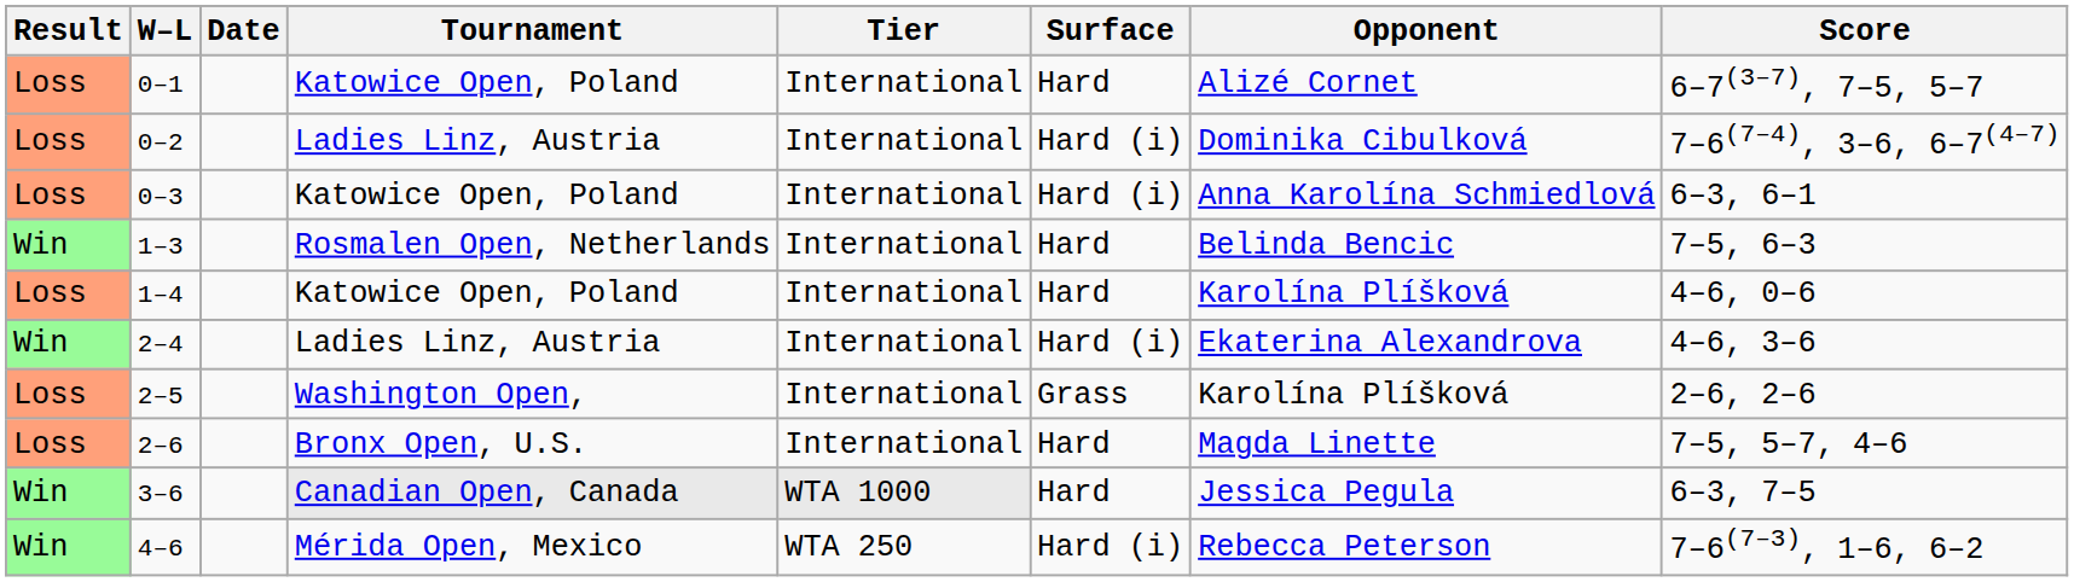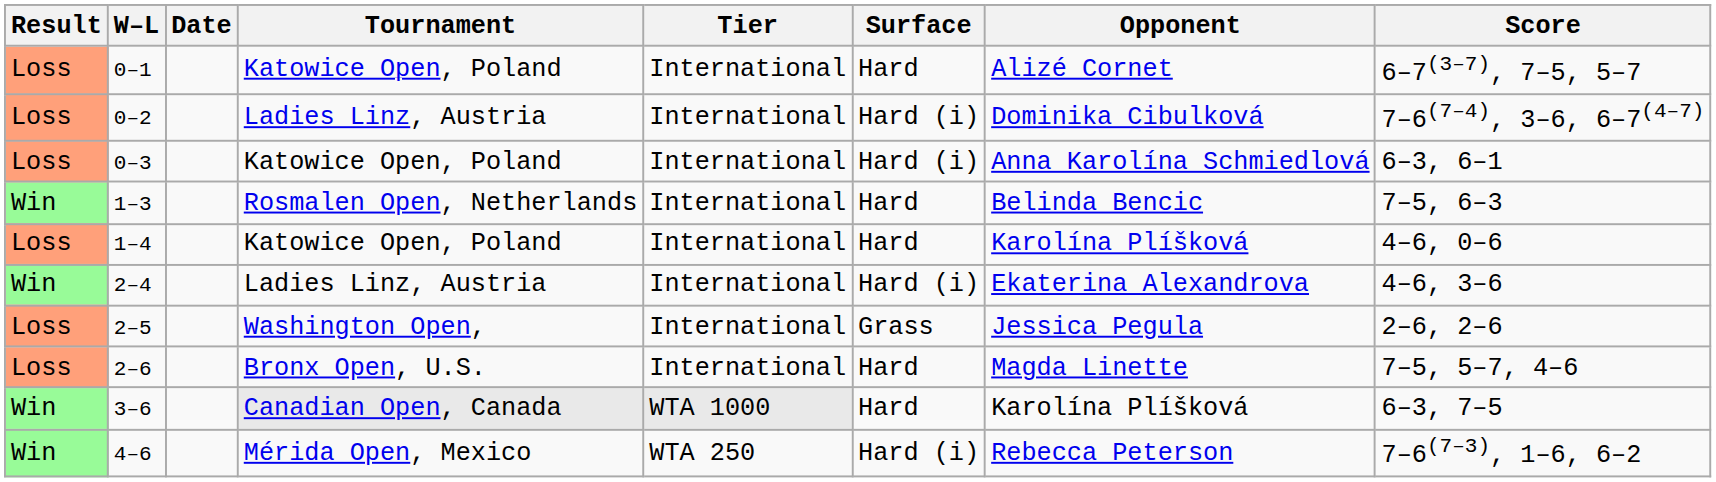 <table class="sortable wikitable">
 <tr>
 <th>Result</th>
 <th class=unsortable>W–L</th>
 <th>Date</th>
 <th>Tournament</th>
 <th>Tier</th>
 <th>Surface</th>
 <th>Opponent</th>
 <th class=unsortable>Score</th>
 </tr>
 <tr>
 <td bgcolor=ffa07a>Loss</td>
 <td><small>0–1</small></td>
 <td><a href='#'></a></td>
 <td><a href='#'>Katowice Open</a>, Poland</td>
 <td>International</td>
 <td>Hard</td>
 <td> <a href='#'>Alizé Cornet</a></td>
 <td>6–7<sup>(3–7)</sup>, 7–5, 5–7</td>
 </tr>
 <tr>
 <td bgcolor=ffa07a>Loss</td>
 <td><small>0–2</small></td>
 <td><a href='#'></a></td>
 <td><a href='#'>Ladies Linz</a>, Austria</td>
 <td>International</td>
 <td>Hard (i)</td>
 <td> <a href='#'>Dominika Cibulková</a></td>
 <td>7–6<sup>(7–4)</sup>, 3–6, 6–7<sup>(4–7)</sup></td>
 </tr>
 <tr>
 <td bgcolor=ffa07a>Loss</td>
 <td><small>0–3</small></td>
 <td><a href='#'></a></td>
 <td>Katowice Open, Poland</td>
 <td>International</td>
 <td>Hard (i)</td>
 <td> <a href='#'>Anna Karolína Schmiedlová</a></td>
 <td>6–3, 6–1</td>
 </tr>
 <tr>
 <td bgcolor=98fb98>Win</td>
 <td><small>1–3</small></td>
 <td><a href='#'></a></td>
 <td><a href='#'>Rosmalen Open</a>, Netherlands</td>
 <td>International</td>
 <td>Hard</td>
 <td> <a href='#'>Belinda Bencic</a></td>
 <td>7–5, 6–3</td>
 </tr>
 <tr>
 <td bgcolor=ffa07a>Loss</td>
 <td><small>1–4</small></td>
 <td><a href='#'></a></td>
 <td>Katowice Open, Poland</td>
 <td>International</td>
 <td>Hard</td>
 <td> <a href='#'>Karolína Plíšková</a></td>
 <td>4–6, 0–6</td>
 </tr>
 <tr>
 <td bgcolor=98fb98>Win</td>
 <td><small>2–4</small></td>
 <td><a href='#'></a></td>
 <td>Ladies Linz, Austria</td>
 <td>International</td>
 <td>Hard (i)</td>
 <td> <a href='#'>Ekaterina Alexandrova</a></td>
 <td>4–6, 3–6</td>
 </tr>
 <tr>
 <td bgcolor=ffa07a>Loss</td>
 <td><small>2–5</small></td>
 <td><a href='#'></a></td>
 <td><a href='#'>Washington Open</a>, </td>
 <td>International</td>
 <td>Grass</td>
-<td> Karolína Plíšková</td>
+<td> <a href='#'>Jessica Pegula</a></td>
 <td>2–6, 2–6</td>
 </tr>
 <tr>
 <td bgcolor=ffa07a>Loss</td>
 <td><small>2–6</small></td>
 <td><a href='#'></a></td>
 <td><a href='#'>Bronx Open</a>, U.S.</td>
 <td>International</td>
 <td>Hard</td>
 <td> <a href='#'>Magda Linette</a></td>
 <td>7–5, 5–7, 4–6</td>
 </tr>
 <tr>
 <td bgcolor=98FB98>Win</td>
 <td><small>3–6</small></td>
 <td><a href='#'></a></td>
 <td bgcolor=e9e9e9><a href='#'>Canadian Open</a>, Canada</td>
 <td bgcolor=e9e9e9>WTA 1000</td>
 <td>Hard</td>
-<td> <a href='#'>Jessica Pegula</a></td>
+<td> Karolína Plíšková</td>
 <td>6–3, 7–5</td>
 </tr>
 <tr>
 <td bgcolor=98FB98>Win</td>
 <td><small>4–6</small></td>
 <td><a href='#'></a></td>
 <td><a href='#'>Mérida Open</a>, Mexico</td>
 <td>WTA 250</td>
 <td>Hard (i)</td>
 <td> <a href='#'>Rebecca Peterson</a></td>
 <td>7–6<sup>(7–3)</sup>, 1–6, 6–2</td>
 </tr>
 </table>
